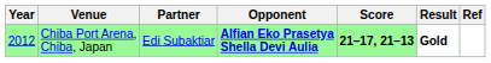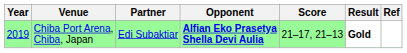 <table class="sortable wikitable" style="font-size: 90%">
 <tr>
 <th>Year</th>
 <th>Venue</th>
 <th>Partner</th>
 <th>Opponent</th>
 <th>Score</th>
 <th>Result</th>
 <th>Ref</th>
 </tr>
 <tr style="background:#98FB98">
-<td align="center"><a href='#'>2012</a></td>
+<td align="center"><a href='#'>2019</a></td>
 <td align="left"><a href='#'>Chiba Port Arena</a>,<br><a href='#'>Chiba</a>, Japan</td>
 <td align="left"> <a href='#'>Edi Subaktiar</a></td>
 <td align="left"><strong> <a href='#'>Alfian Eko Prasetya</a><br> <a href='#'>Shella Devi Aulia</a></strong></td>
-<td align="left"><strong>21–17, 21–13</strong></td>
+<td align="left">21–17, 21–13</td>
 <td style="text-align:left; background:white"> <strong>Gold</strong></td>
 <td style="text-align:center; background:white"></td>
 </tr>
 </table>
